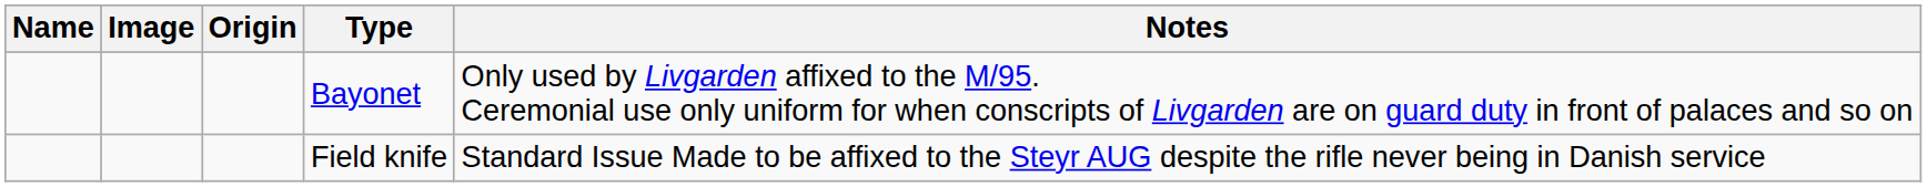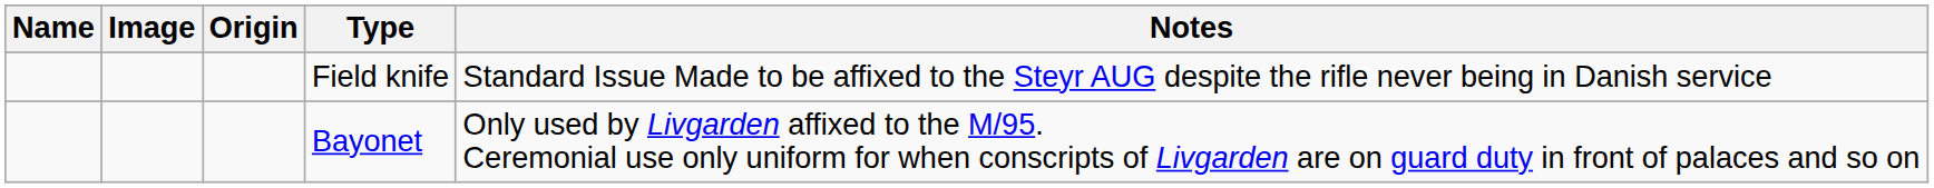 <table class="wikitable">
 <tr>
 <th>Name</th>
 <th>Image</th>
 <th>Origin</th>
 <th>Type</th>
 <th>Notes</th>
 </tr>
 <tr>
 <td></td>
 <td></td>
 <td></td>
-<td><a href='#'>Bayonet</a></td>
-<td>Only used by <a href='#'><em>Livgarden</em></a> affixed to the <a href='#'>M/95</a>.<br>Ceremonial use only uniform for when conscripts of <a href='#'><em>Livgarden</em></a> are on <a href='#'>guard duty</a> in front of palaces and so on</td>
+<td>Field knife</td>
+<td>Standard Issue Made to be affixed to the <a href='#'>Steyr AUG</a> despite the rifle never being in Danish service</td>
 </tr>
 <tr>
 <td></td>
 <td></td>
 <td></td>
-<td>Field knife</td>
-<td>Standard Issue Made to be affixed to the <a href='#'>Steyr AUG</a> despite the rifle never being in Danish service</td>
+<td><a href='#'>Bayonet</a></td>
+<td>Only used by <a href='#'><em>Livgarden</em></a> affixed to the <a href='#'>M/95</a>.<br>Ceremonial use only uniform for when conscripts of <a href='#'><em>Livgarden</em></a> are on <a href='#'>guard duty</a> in front of palaces and so on</td>
 </tr>
 </table>
